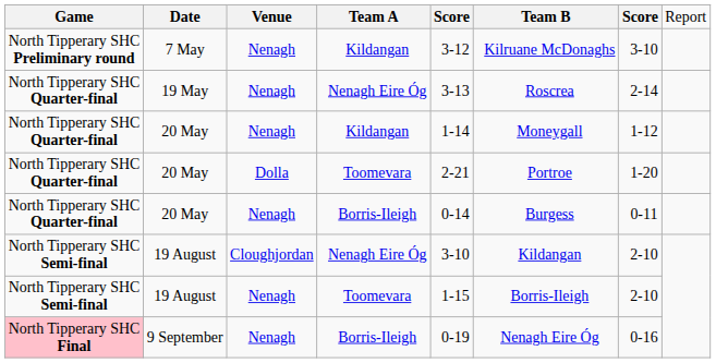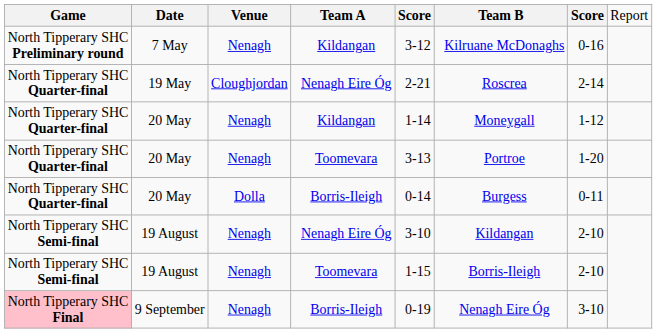 <table class="wikitable">
 <tr>
 <th>Game</th>
 <th>Date</th>
 <th>Venue</th>
 <th>Team A</th>
 <th>Score</th>
 <th>Team B</th>
 <th>Score</th>
 <td>Report</td>
 </tr>
 <tr align="center">
 <td>North Tipperary SHC<br><strong>Preliminary round</strong></td>
 <td>7 May</td>
 <td><a href='#'>Nenagh</a></td>
 <td>  <a href='#'>Kildangan</a></td>
 <td>  3-12</td>
 <td>  <a href='#'>Kilruane McDonaghs</a></td>
-<td>  3-10</td>
+<td>   0-16</td>
 <td> </td>
 </tr>
 <tr align="center">
 <td>North Tipperary SHC<br><strong>Quarter-final</strong></td>
 <td>19 May</td>
-<td><a href='#'>Nenagh</a></td>
+<td><a href='#'>Cloughjordan</a></td>
 <td>  <a href='#'>Nenagh Eire Óg</a></td>
-<td>  3-13</td>
+<td>  2-21</td>
 <td>  <a href='#'>Roscrea</a></td>
 <td>  2-14</td>
 <td></td>
 </tr>
 <tr align="center">
 <td>North Tipperary SHC<br><strong>Quarter-final</strong></td>
 <td>20 May</td>
 <td><a href='#'>Nenagh</a></td>
 <td>  <a href='#'>Kildangan</a></td>
 <td>  1-14</td>
 <td>  <a href='#'>Moneygall</a></td>
 <td>  1-12</td>
 <td></td>
 </tr>
 <tr align="center">
 <td>North Tipperary SHC<br><strong>Quarter-final</strong></td>
 <td>20 May</td>
-<td><a href='#'>Dolla</a></td>
+<td><a href='#'>Nenagh</a></td>
 <td>  <a href='#'>Toomevara</a></td>
-<td>  2-21</td>
+<td>  3-13</td>
 <td>  <a href='#'>Portroe</a></td>
 <td>  1-20</td>
 <td></td>
 </tr>
 <tr align="center">
 <td>North Tipperary SHC<br><strong>Quarter-final</strong></td>
 <td>20 May</td>
-<td><a href='#'>Nenagh</a></td>
+<td><a href='#'>Dolla</a></td>
 <td>  <a href='#'>Borris-Ileigh</a></td>
 <td>  0-14</td>
 <td>  <a href='#'>Burgess</a></td>
 <td>  0-11</td>
 <td></td>
 </tr>
 <tr align="center">
 <td>North Tipperary SHC<br><strong>Semi-final</strong></td>
 <td>19 August</td>
-<td><a href='#'>Cloughjordan</a></td>
+<td><a href='#'>Nenagh</a></td>
 <td>  <a href='#'>Nenagh Eire Óg</a></td>
 <td>  3-10</td>
 <td>  <a href='#'>Kildangan</a></td>
 <td>  2-10</td>
 </tr>
 <tr align="center">
 <td>North Tipperary SHC<br><strong>Semi-final</strong></td>
 <td>19 August</td>
 <td><a href='#'>Nenagh</a></td>
 <td>  <a href='#'>Toomevara</a></td>
 <td>  1-15</td>
 <td>  <a href='#'>Borris-Ileigh</a></td>
 <td>  2-10</td>
 </tr>
 <tr align="center">
 <td style="background: pink;">North Tipperary SHC<br><strong>Final</strong></td>
 <td>9 September</td>
 <td><a href='#'>Nenagh</a></td>
 <td>  <a href='#'>Borris-Ileigh</a></td>
 <td>   0-19</td>
 <td>  <a href='#'>Nenagh Eire Óg</a></td>
-<td>   0-16</td>
+<td>  3-10</td>
 </tr>
 </table>
